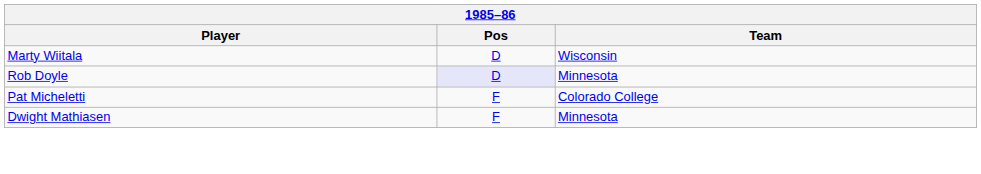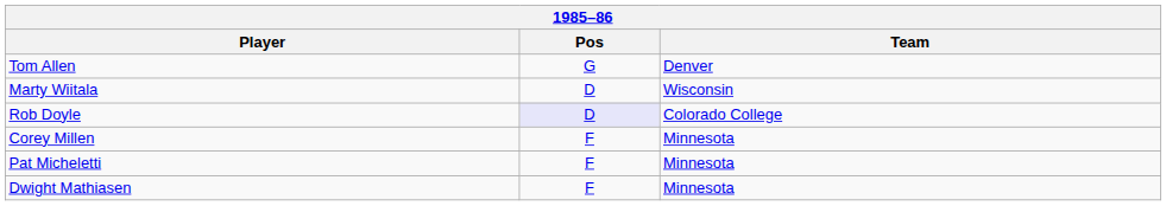 <table class="wikitable" width=95%>
 <tr>
 <th colspan=3><a href='#'>1985–86</a></th>
 </tr>
 <tr>
 <th>Player</th>
 <th>Pos</th>
 <th>Team</th>
 </tr>
 <tr>
+<td><a href='#'>Tom Allen</a></td>
+<td align=center><a href='#'>G</a></td>
+<td><a href='#'>Denver</a></td>
+</tr>
+<tr>
 <td><a href='#'>Marty Wiitala</a></td>
 <td align=center><a href='#'>D</a></td>
 <td><a href='#'>Wisconsin</a></td>
 </tr>
 <tr>
 <td><a href='#'>Rob Doyle</a></td>
 <td align=center style="background: lavender;"><a href='#'>D</a></td>
+<td><a href='#'>Colorado College</a></td>
+</tr>
+<tr>
+<td><a href='#'>Corey Millen</a></td>
+<td align=center><a href='#'>F</a></td>
 <td><a href='#'>Minnesota</a></td>
 </tr>
 <tr>
 <td><a href='#'>Pat Micheletti</a></td>
 <td align=center><a href='#'>F</a></td>
-<td><a href='#'>Colorado College</a></td>
+<td><a href='#'>Minnesota</a></td>
 </tr>
 <tr>
 <td><a href='#'>Dwight Mathiasen</a></td>
 <td align=center><a href='#'>F</a></td>
 <td><a href='#'>Minnesota</a></td>
 </tr>
 </table>
